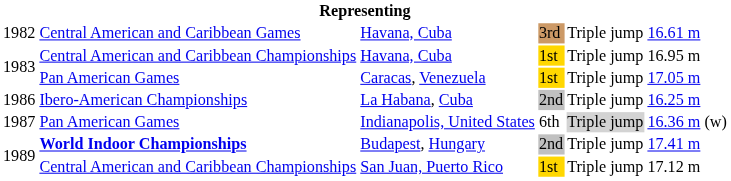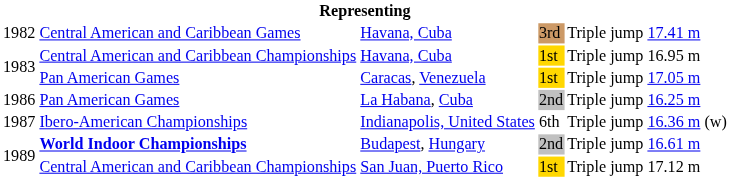 <table>
 <tr>
 <th colspan="6">Representing </th>
 </tr>
 <tr>
 <td>1982</td>
 <td><a href='#'>Central American and Caribbean Games</a></td>
 <td><a href='#'>Havana, Cuba</a></td>
 <td bgcolor="cc9966">3rd</td>
 <td>Triple jump</td>
-<td><a href='#'>16.61 m</a></td>
+<td><a href='#'>17.41 m</a></td>
 </tr>
 <tr>
 <td rowspan=2>1983</td>
 <td><a href='#'>Central American and Caribbean Championships</a></td>
 <td><a href='#'>Havana, Cuba</a></td>
 <td bgcolor="gold">1st</td>
 <td>Triple jump</td>
 <td>16.95 m</td>
 </tr>
 <tr>
 <td><a href='#'>Pan American Games</a></td>
 <td><a href='#'>Caracas</a>, <a href='#'>Venezuela</a></td>
 <td bgcolor=gold>1st</td>
 <td>Triple jump</td>
 <td><a href='#'>17.05 m</a></td>
 </tr>
 <tr>
 <td>1986</td>
-<td><a href='#'>Ibero-American Championships</a></td>
+<td><a href='#'>Pan American Games</a></td>
 <td><a href='#'>La Habana</a>, <a href='#'>Cuba</a></td>
 <td bgcolor=silver>2nd</td>
 <td>Triple jump</td>
 <td><a href='#'>16.25 m</a></td>
 </tr>
 <tr>
 <td>1987</td>
-<td><a href='#'>Pan American Games</a></td>
+<td><a href='#'>Ibero-American Championships</a></td>
 <td><a href='#'>Indianapolis, United States</a></td>
 <td>6th</td>
-<td style="background: lightgrey;">Triple jump</td>
+<td>Triple jump</td>
 <td><a href='#'>16.36 m</a> (w)</td>
 </tr>
 <tr>
 <td rowspan=2>1989</td>
 <td><strong><a href='#'>World Indoor Championships</a></strong></td>
 <td><a href='#'>Budapest</a>, <a href='#'>Hungary</a></td>
 <td bgcolor="silver">2nd</td>
 <td>Triple jump</td>
-<td><a href='#'>17.41 m</a></td>
+<td><a href='#'>16.61 m</a></td>
 </tr>
 <tr>
 <td><a href='#'>Central American and Caribbean Championships</a></td>
 <td><a href='#'>San Juan, Puerto Rico</a></td>
 <td bgcolor="gold">1st</td>
 <td>Triple jump</td>
 <td>17.12 m</td>
 </tr>
 </table>
